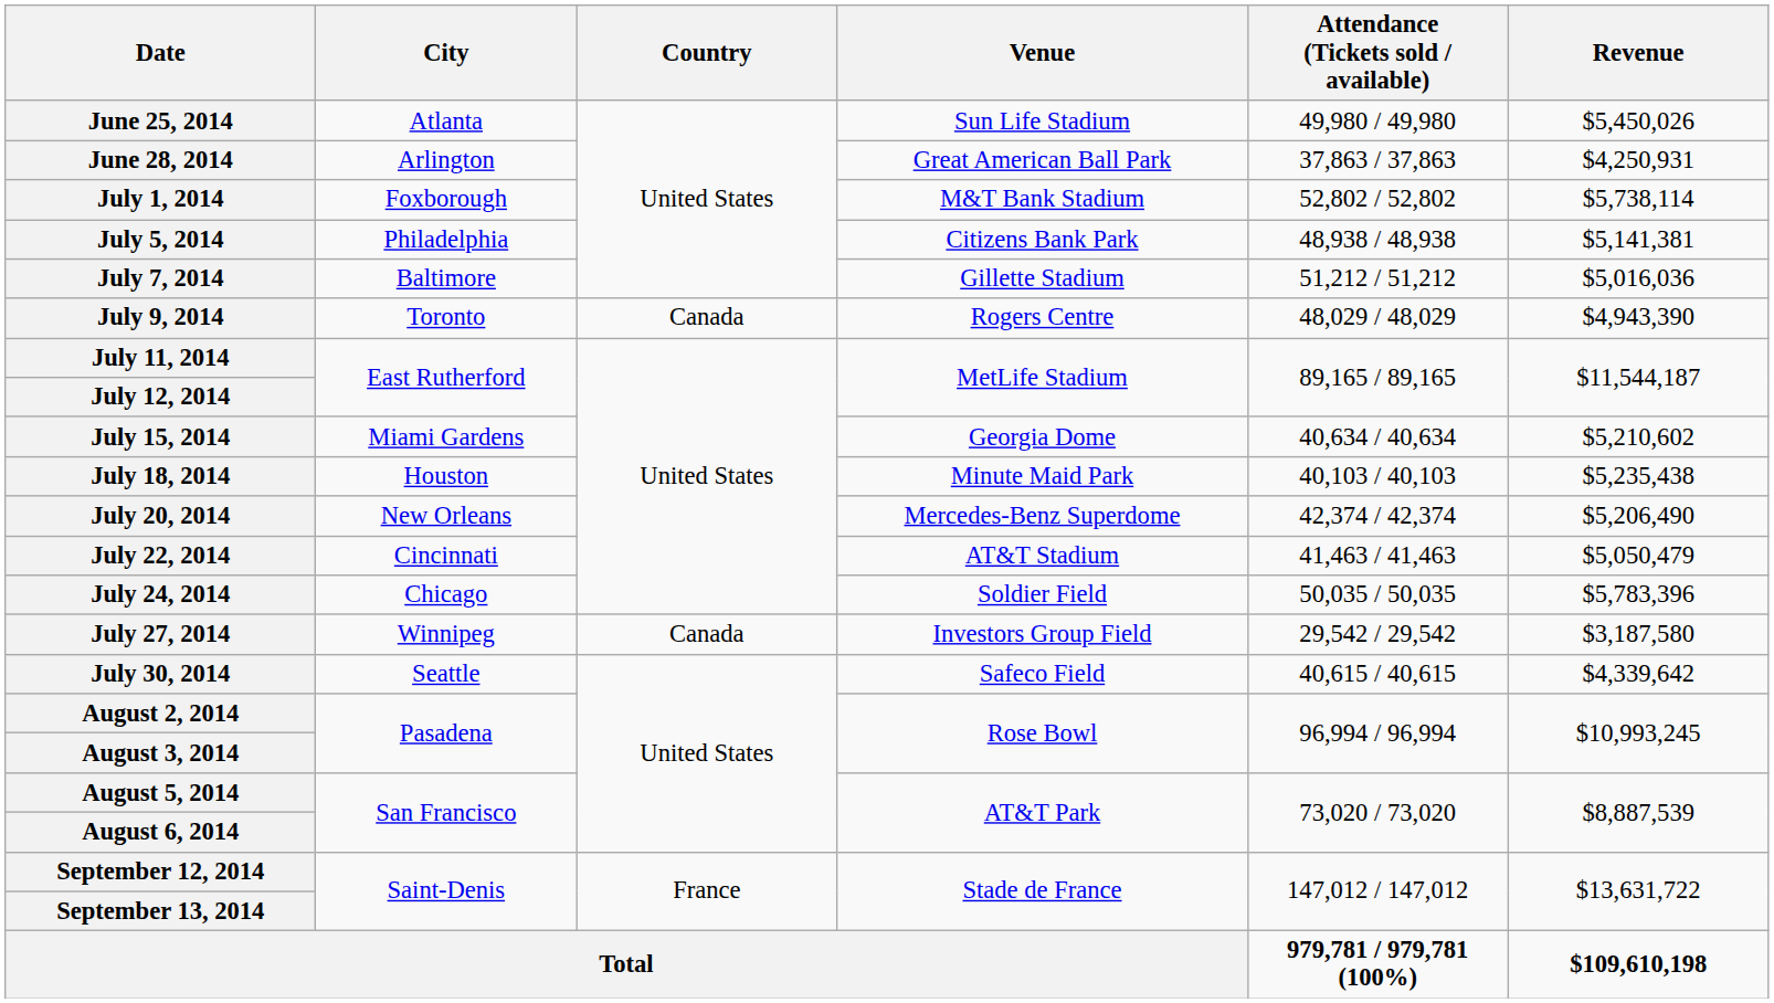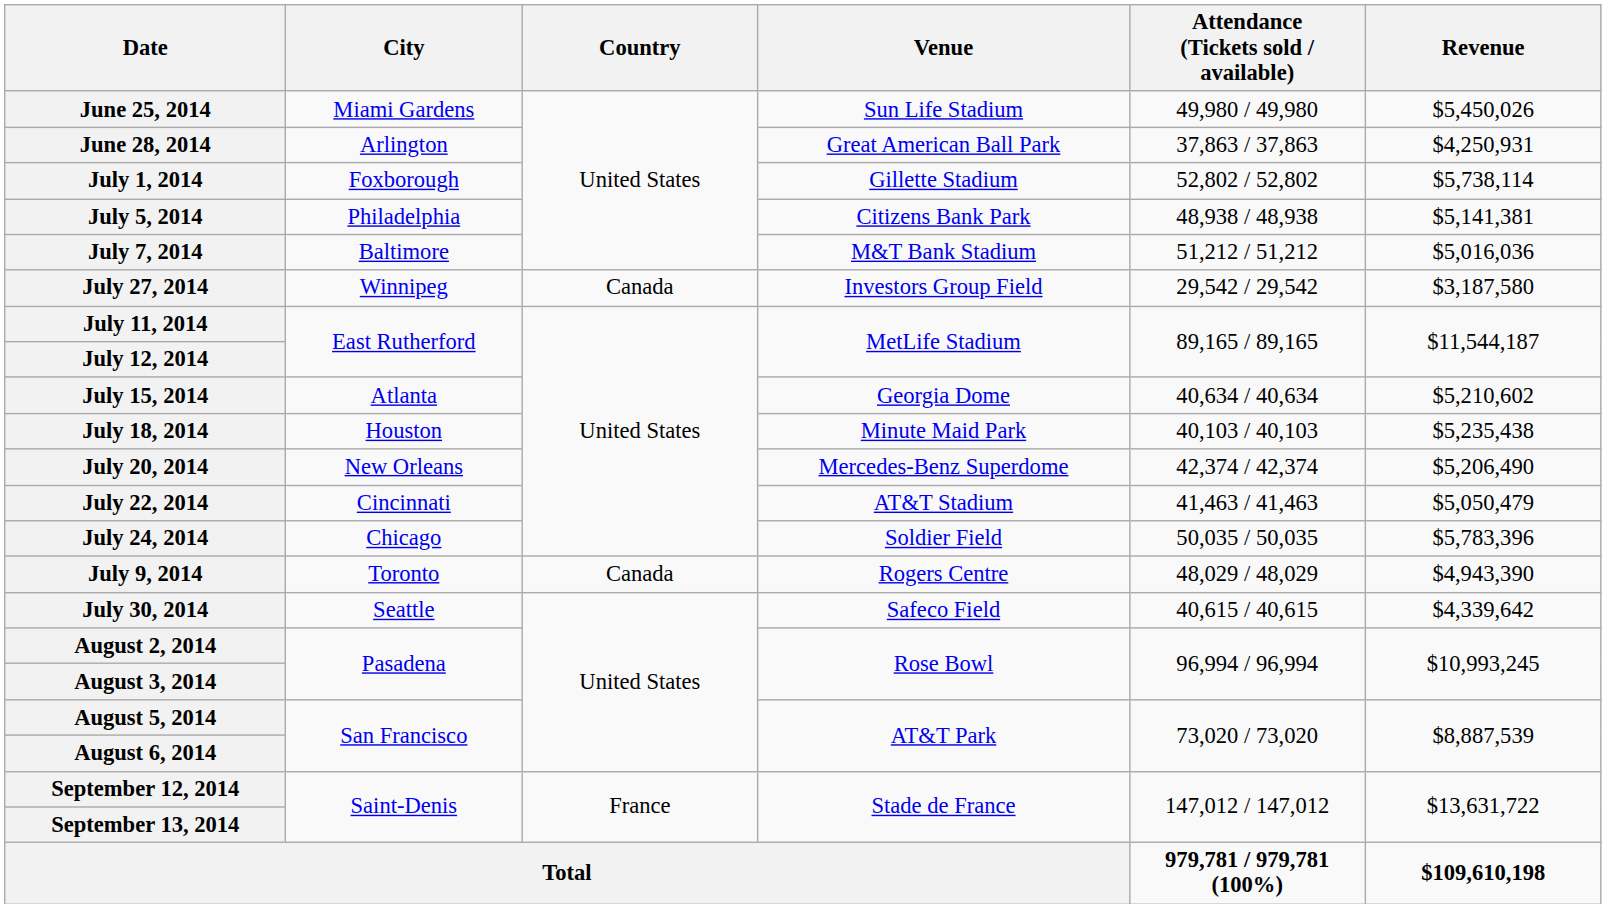 <table class="wikitable plainrowheaders" style="text-align:center;">
 <tr>
 <th scope="col" style="width:12em;">Date</th>
 <th scope="col" style="width:10em;">City</th>
 <th scope="col" style="width:10em;">Country</th>
 <th scope="col" style="width:16em;">Venue</th>
 <th scope="col" style="width:10em;">Attendance<br>(Tickets sold / available)</th>
 <th scope="col" style="width:10em;">Revenue</th>
 </tr>
 <tr>
 <th scope="row">June 25, 2014</th>
-<td><a href='#'>Atlanta</a></td>
+<td><a href='#'>Miami Gardens</a></td>
 <td rowspan="5">United States</td>
 <td><a href='#'>Sun Life Stadium</a></td>
 <td>49,980 / 49,980</td>
 <td>$5,450,026</td>
 </tr>
 <tr>
 <th scope="row">June 28, 2014</th>
 <td><a href='#'>Arlington</a></td>
 <td><a href='#'>Great American Ball Park</a></td>
 <td>37,863 / 37,863</td>
 <td>$4,250,931</td>
 </tr>
 <tr>
 <th scope="row">July 1, 2014</th>
 <td><a href='#'>Foxborough</a></td>
-<td><a href='#'>M&T Bank Stadium</a></td>
+<td><a href='#'>Gillette Stadium</a></td>
 <td>52,802 / 52,802</td>
 <td>$5,738,114</td>
 </tr>
 <tr>
 <th scope="row">July 5, 2014</th>
 <td><a href='#'>Philadelphia</a></td>
 <td><a href='#'>Citizens Bank Park</a></td>
 <td>48,938 / 48,938</td>
 <td>$5,141,381</td>
 </tr>
 <tr>
 <th scope="row">July 7, 2014</th>
 <td><a href='#'>Baltimore</a></td>
-<td><a href='#'>Gillette Stadium</a></td>
+<td><a href='#'>M&T Bank Stadium</a></td>
 <td>51,212 / 51,212</td>
 <td>$5,016,036</td>
 </tr>
 <tr>
-<th scope="row">July 9, 2014</th>
-<td><a href='#'>Toronto</a></td>
+<th scope="row">July 27, 2014</th>
+<td><a href='#'>Winnipeg</a></td>
 <td>Canada</td>
-<td><a href='#'>Rogers Centre</a></td>
-<td>48,029 / 48,029</td>
-<td>$4,943,390</td>
+<td><a href='#'>Investors Group Field</a></td>
+<td>29,542 / 29,542</td>
+<td>$3,187,580</td>
 </tr>
 <tr>
 <th scope="row">July 11, 2014</th>
 <td rowspan="2"><a href='#'>East Rutherford</a></td>
 <td rowspan="7">United States</td>
 <td rowspan="2"><a href='#'>MetLife Stadium</a></td>
 <td rowspan="2">89,165 / 89,165</td>
 <td rowspan="2">$11,544,187</td>
 </tr>
 <tr>
 <th scope="row">July 12, 2014</th>
 </tr>
 <tr>
 <th scope="row">July 15, 2014</th>
-<td><a href='#'>Miami Gardens</a></td>
+<td><a href='#'>Atlanta</a></td>
 <td><a href='#'>Georgia Dome</a></td>
 <td>40,634 / 40,634</td>
 <td>$5,210,602</td>
 </tr>
 <tr>
 <th scope="row">July 18, 2014</th>
 <td><a href='#'>Houston</a></td>
 <td><a href='#'>Minute Maid Park</a></td>
 <td>40,103 / 40,103</td>
 <td>$5,235,438</td>
 </tr>
 <tr>
 <th scope="row">July 20, 2014</th>
 <td><a href='#'>New Orleans</a></td>
 <td><a href='#'>Mercedes-Benz Superdome</a></td>
 <td>42,374 / 42,374</td>
 <td>$5,206,490</td>
 </tr>
 <tr>
 <th scope="row">July 22, 2014</th>
 <td><a href='#'>Cincinnati</a></td>
 <td><a href='#'>AT&T Stadium</a></td>
 <td>41,463 / 41,463</td>
 <td>$5,050,479</td>
 </tr>
 <tr>
 <th scope="row">July 24, 2014</th>
 <td><a href='#'>Chicago</a></td>
 <td><a href='#'>Soldier Field</a></td>
 <td>50,035 / 50,035</td>
 <td>$5,783,396</td>
 </tr>
 <tr>
-<th scope="row">July 27, 2014</th>
-<td><a href='#'>Winnipeg</a></td>
+<th scope="row">July 9, 2014</th>
+<td><a href='#'>Toronto</a></td>
 <td>Canada</td>
-<td><a href='#'>Investors Group Field</a></td>
-<td>29,542 / 29,542</td>
-<td>$3,187,580</td>
+<td><a href='#'>Rogers Centre</a></td>
+<td>48,029 / 48,029</td>
+<td>$4,943,390</td>
 </tr>
 <tr>
 <th scope="row">July 30, 2014</th>
 <td><a href='#'>Seattle</a></td>
 <td rowspan="5">United States</td>
 <td><a href='#'>Safeco Field</a></td>
 <td>40,615 / 40,615</td>
 <td>$4,339,642</td>
 </tr>
 <tr>
 <th scope="row">August 2, 2014</th>
 <td rowspan="2"><a href='#'>Pasadena</a></td>
 <td rowspan="2"><a href='#'>Rose Bowl</a></td>
 <td rowspan="2">96,994 / 96,994</td>
 <td rowspan="2">$10,993,245</td>
 </tr>
 <tr>
 <th scope="row">August 3, 2014</th>
 </tr>
 <tr>
 <th scope="row">August 5, 2014</th>
 <td rowspan="2"><a href='#'>San Francisco</a></td>
 <td rowspan="2"><a href='#'>AT&T Park</a></td>
 <td rowspan="2">73,020 / 73,020</td>
 <td rowspan="2">$8,887,539</td>
 </tr>
 <tr>
 <th scope="row">August 6, 2014</th>
 </tr>
 <tr>
 <th scope="row">September 12, 2014</th>
 <td rowspan="2"><a href='#'>Saint-Denis</a></td>
 <td rowspan="2">France</td>
 <td rowspan="2"><a href='#'>Stade de France</a></td>
 <td rowspan="2">147,012 / 147,012</td>
 <td rowspan="2">$13,631,722</td>
 </tr>
 <tr>
 <th scope="row">September 13, 2014</th>
 </tr>
 <tr>
 <th colspan="4"><strong>Total</strong></th>
 <td><strong>979,781 / 979,781 (100%)</strong></td>
 <td><strong>$109,610,198</strong></td>
 </tr>
 </table>
